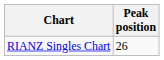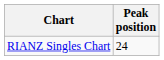 <table class="wikitable">
 <tr>
 <th>Chart</th>
 <th>Peak<br>position</th>
 </tr>
 <tr>
 <td align="left"><a href='#'>RIANZ Singles Chart</a></td>
-<td>26</td>
+<td>24</td>
 </tr>
 </table>
